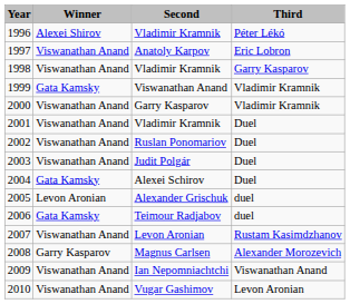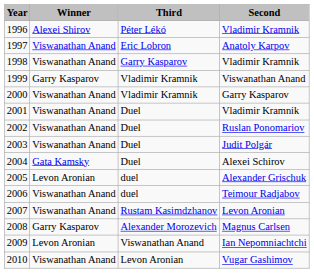 <table class="wikitable">
 <tr ---->
 <th style="background:#C0C0C0">Year</th>
 <th style="background:#C0C0C0">Winner</th>
+<th style="background:#C0C0C0">Third</th>
 <th style="background:#C0C0C0">Second</th>
-<th style="background:#C0C0C0">Third</th>
 </tr>
 <tr ---->
 <td>1996</td>
 <td><a href='#'>Alexei Shirov</a></td>
+<td><a href='#'>Péter Lékó</a></td>
 <td><a href='#'>Vladimir Kramnik</a></td>
-<td><a href='#'>Péter Lékó</a></td>
 </tr>
 <tr ---->
 <td>1997</td>
 <td><a href='#'>Viswanathan Anand</a></td>
+<td><a href='#'>Eric Lobron</a></td>
 <td><a href='#'>Anatoly Karpov</a></td>
-<td><a href='#'>Eric Lobron</a></td>
 </tr>
 <tr ---->
 <td>1998</td>
 <td>Viswanathan Anand</td>
+<td><a href='#'>Garry Kasparov</a></td>
 <td>Vladimir Kramnik</td>
-<td><a href='#'>Garry Kasparov</a></td>
 </tr>
 <tr ---->
 <td>1999</td>
-<td><a href='#'>Gata Kamsky</a></td>
+<td>Garry Kasparov</td>
+<td>Vladimir Kramnik</td>
 <td>Viswanathan Anand</td>
-<td>Vladimir Kramnik</td>
 </tr>
 <tr ---->
 <td>2000</td>
 <td>Viswanathan Anand</td>
+<td>Vladimir Kramnik</td>
 <td>Garry Kasparov</td>
-<td>Vladimir Kramnik</td>
 </tr>
 <tr ---->
 <td>2001</td>
 <td>Viswanathan Anand</td>
+<td>Duel</td>
 <td>Vladimir Kramnik</td>
-<td>Duel</td>
 </tr>
 <tr ---->
 <td>2002</td>
 <td>Viswanathan Anand</td>
+<td>Duel</td>
 <td><a href='#'>Ruslan Ponomariov</a></td>
-<td>Duel</td>
 </tr>
 <tr ---->
 <td>2003</td>
 <td>Viswanathan Anand</td>
+<td>Duel</td>
 <td><a href='#'>Judit Polgár</a></td>
-<td>Duel</td>
 </tr>
 <tr ---->
 <td>2004</td>
 <td><a href='#'>Gata Kamsky</a></td>
+<td>Duel</td>
 <td>Alexei Schirov</td>
-<td>Duel</td>
 </tr>
 <tr ---->
 <td>2005</td>
 <td>Levon Aronian</td>
+<td>duel</td>
 <td><a href='#'>Alexander Grischuk</a></td>
-<td>duel</td>
 </tr>
 <tr ---->
 <td>2006</td>
-<td><a href='#'>Gata Kamsky</a></td>
+<td>Viswanathan Anand</td>
+<td>duel</td>
 <td><a href='#'>Teimour Radjabov</a></td>
-<td>duel</td>
 </tr>
 <tr ---->
 <td>2007</td>
 <td>Viswanathan Anand</td>
+<td><a href='#'>Rustam Kasimdzhanov</a></td>
 <td><a href='#'>Levon Aronian</a></td>
-<td><a href='#'>Rustam Kasimdzhanov</a></td>
 </tr>
 <tr ---->
 <td>2008</td>
 <td>Garry Kasparov</td>
+<td><a href='#'>Alexander Morozevich</a></td>
 <td><a href='#'>Magnus Carlsen</a></td>
-<td><a href='#'>Alexander Morozevich</a></td>
 </tr>
 <tr ---->
 <td>2009</td>
+<td>Levon Aronian</td>
 <td>Viswanathan Anand</td>
 <td><a href='#'>Ian Nepomniachtchi</a></td>
-<td>Viswanathan Anand</td>
 </tr>
 <tr ---->
 <td>2010</td>
 <td>Viswanathan Anand</td>
+<td>Levon Aronian</td>
 <td><a href='#'>Vugar Gashimov</a></td>
-<td>Levon Aronian</td>
 </tr>
 </table>
